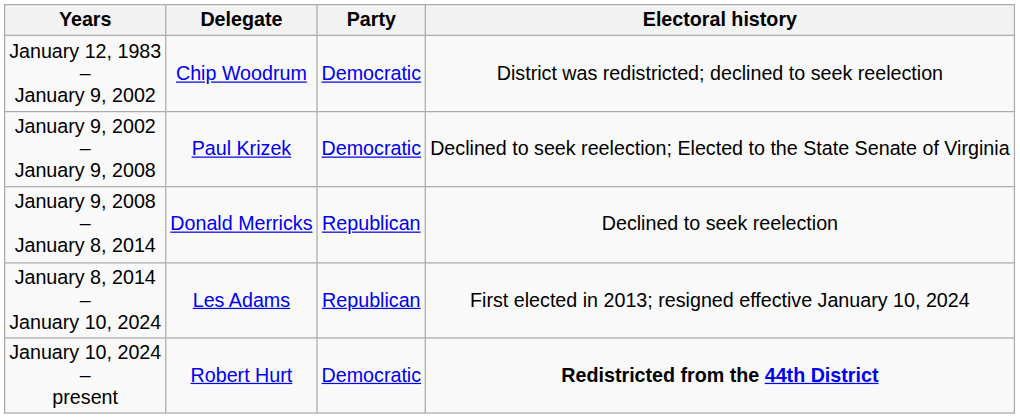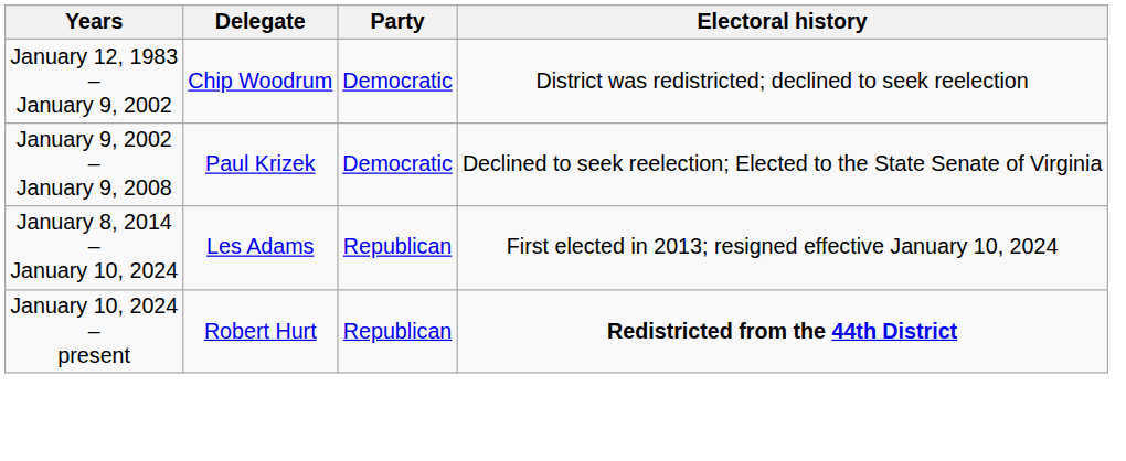 <table class=wikitable style="text-align:center">
 <tr valign=bottom>
 <th>Years</th>
 <th colspan=1>Delegate</th>
 <th>Party</th>
 <th>Electoral history</th>
 </tr>
 <tr>
 <td nowrap><span>January 12, 1983</span><br>–<br><span>January 9, 2002</span></td>
 <td><a href='#'>Chip Woodrum</a></td>
 <td><a href='#'>Democratic</a></td>
 <td>District was redistricted; declined to seek reelection</td>
 </tr>
 <tr>
 <td nowrap><span>January 9, 2002</span><br>–<br><span>January 9, 2008</span></td>
 <td><a href='#'>Paul Krizek</a></td>
 <td><a href='#'>Democratic</a></td>
 <td>Declined to seek reelection; Elected to the State Senate of Virginia</td>
 </tr>
 <tr>
-<td nowrap><span>January 9, 2008</span><br>–<br><span>January 8, 2014</span></td>
-<td><a href='#'>Donald Merricks</a></td>
-<td><a href='#'>Republican</a></td>
-<td>Declined to seek reelection</td>
-</tr>
-<tr>
 <td nowrap><span>January 8, 2014</span><br>–<br><span>January 10, 2024</span></td>
 <td><a href='#'>Les Adams</a></td>
 <td><a href='#'>Republican</a></td>
 <td>First elected in 2013; resigned effective January 10, 2024</td>
 </tr>
 <tr>
 <td nowrap><span>January 10, 2024</span><br>–<br><span>present</span></td>
 <td><a href='#'>Robert Hurt</a></td>
-<td><a href='#'>Democratic</a></td>
+<td><a href='#'>Republican</a></td>
 <td><strong>Redistricted from the <a href='#'>44th District</a></strong></td>
 </tr>
 </table>
